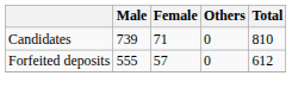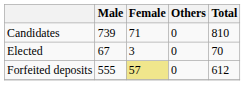 <table class="wikitable sortable">
 <tr>
 <th></th>
 <th>Male</th>
 <th>Female</th>
 <th>Others</th>
 <th>Total</th>
 </tr>
 <tr>
 <td>Candidates</td>
 <td>739</td>
 <td>71</td>
 <td>0</td>
 <td>810</td>
 </tr>
 <tr>
+<td>Elected</td>
+<td>67</td>
+<td>3</td>
+<td>0</td>
+<td>70</td>
+</tr>
+<tr>
 <td>Forfeited deposits</td>
 <td>555</td>
-<td>57</td>
+<td style="background: khaki;">57</td>
 <td>0</td>
 <td>612</td>
 </tr>
 <tr>
 </tr>
 </table>
